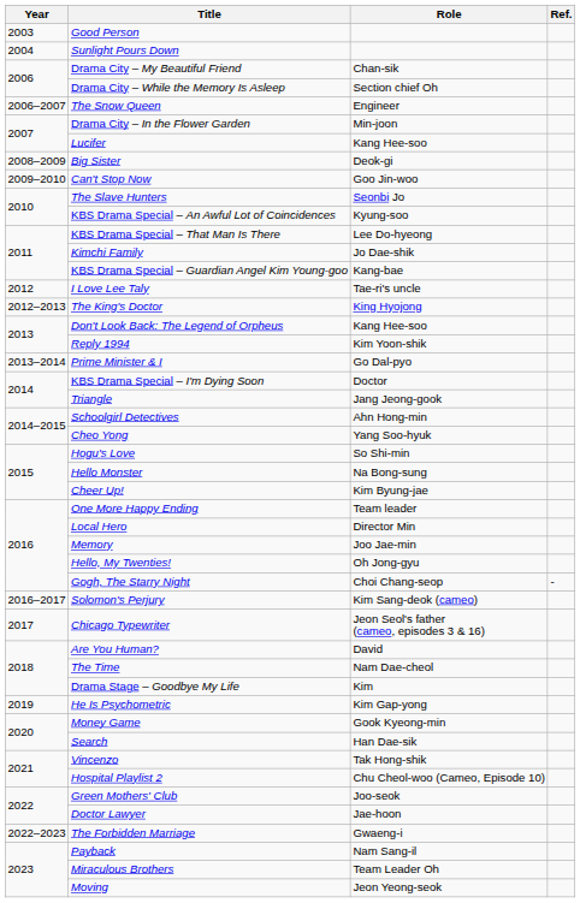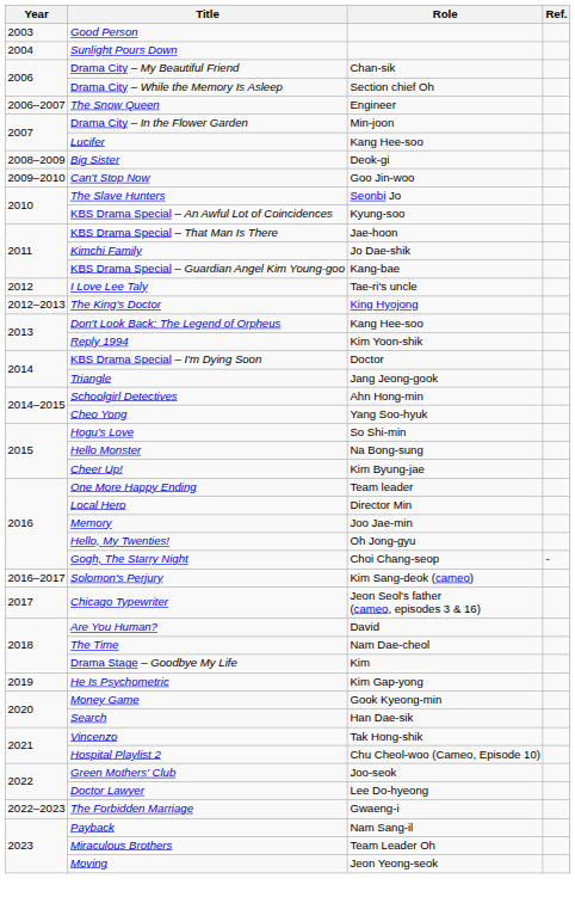 <table class="wikitable sortable">
 <tr>
 <th>Year</th>
 <th>Title</th>
 <th>Role</th>
 <th>Ref.</th>
 </tr>
 <tr>
 <td>2003</td>
 <td><em><a href='#'>Good Person</a></em></td>
 <td></td>
 <td></td>
 </tr>
 <tr>
 <td>2004</td>
 <td><em><a href='#'>Sunlight Pours Down</a></em></td>
 <td></td>
 <td></td>
 </tr>
 <tr>
 <td rowspan=2>2006</td>
 <td><a href='#'>Drama City</a> – <em>My Beautiful Friend</em></td>
 <td>Chan-sik</td>
 <td></td>
 </tr>
 <tr>
 <td><a href='#'>Drama City</a> – <em>While the Memory Is Asleep</em></td>
 <td>Section chief Oh</td>
 <td></td>
 </tr>
 <tr>
 <td>2006–2007</td>
 <td><em><a href='#'>The Snow Queen</a></em></td>
 <td>Engineer</td>
 <td></td>
 </tr>
 <tr>
 <td rowspan=2>2007</td>
 <td><a href='#'>Drama City</a> – <em>In the Flower Garden</em></td>
 <td>Min-joon</td>
 <td></td>
 </tr>
 <tr>
 <td><em><a href='#'>Lucifer</a></em></td>
 <td>Kang Hee-soo</td>
 <td></td>
 </tr>
 <tr>
 <td>2008–2009</td>
 <td><em><a href='#'>Big Sister</a></em></td>
 <td>Deok-gi</td>
 <td></td>
 </tr>
 <tr>
 <td>2009–2010</td>
 <td><em><a href='#'>Can't Stop Now</a></em></td>
 <td>Goo Jin-woo</td>
 <td></td>
 </tr>
 <tr>
 <td rowspan=2>2010</td>
 <td><em><a href='#'>The Slave Hunters</a></em></td>
 <td><a href='#'>Seonbi</a> Jo</td>
 <td></td>
 </tr>
 <tr>
 <td><a href='#'>KBS Drama Special</a> – <em>An Awful Lot of Coincidences</em></td>
 <td>Kyung-soo</td>
 <td></td>
 </tr>
 <tr>
 <td rowspan=3>2011</td>
 <td><a href='#'>KBS Drama Special</a> – <em>That Man Is There</em></td>
-<td>Lee Do-hyeong</td>
+<td>Jae-hoon</td>
 <td></td>
 </tr>
 <tr>
 <td><em><a href='#'>Kimchi Family</a></em></td>
 <td>Jo Dae-shik</td>
 <td></td>
 </tr>
 <tr>
 <td><a href='#'>KBS Drama Special</a> – <em>Guardian Angel Kim Young-goo</em></td>
 <td>Kang-bae</td>
 <td></td>
 </tr>
 <tr>
 <td>2012</td>
 <td><em><a href='#'>I Love Lee Taly</a></em></td>
 <td>Tae-ri's uncle</td>
 <td></td>
 </tr>
 <tr>
 <td>2012–2013</td>
 <td><em><a href='#'>The King's Doctor</a></em></td>
 <td><a href='#'>King Hyojong</a></td>
 <td></td>
 </tr>
 <tr>
 <td rowspan=2>2013</td>
 <td><em><a href='#'>Don't Look Back: The Legend of Orpheus</a></em></td>
 <td>Kang Hee-soo</td>
 <td></td>
 </tr>
 <tr>
 <td><em><a href='#'>Reply 1994</a></em></td>
 <td>Kim Yoon-shik</td>
-<td></td>
-</tr>
-<tr>
-<td>2013–2014</td>
-<td><em><a href='#'>Prime Minister & I</a></em></td>
-<td>Go Dal-pyo</td>
 <td></td>
 </tr>
 <tr>
 <td rowspan=2>2014</td>
 <td><a href='#'>KBS Drama Special</a> – <em>I'm Dying Soon</em></td>
 <td>Doctor</td>
 <td></td>
 </tr>
 <tr>
 <td><em><a href='#'>Triangle</a></em></td>
 <td>Jang Jeong-gook</td>
 <td></td>
 </tr>
 <tr>
 <td rowspan=2>2014–2015</td>
 <td><em><a href='#'>Schoolgirl Detectives</a></em></td>
 <td>Ahn Hong-min</td>
 <td></td>
 </tr>
 <tr>
 <td><em><a href='#'>Cheo Yong</a></em></td>
 <td>Yang Soo-hyuk</td>
 <td></td>
 </tr>
 <tr>
 <td rowspan=3>2015</td>
 <td><em><a href='#'>Hogu's Love</a></em></td>
 <td>So Shi-min</td>
 <td></td>
 </tr>
 <tr>
 <td><em><a href='#'>Hello Monster</a></em></td>
 <td>Na Bong-sung</td>
 <td></td>
 </tr>
 <tr>
 <td><em><a href='#'>Cheer Up!</a></em></td>
 <td>Kim Byung-jae</td>
 <td></td>
 </tr>
 <tr>
 <td rowspan=5>2016</td>
 <td><em><a href='#'>One More Happy Ending</a></em></td>
 <td>Team leader</td>
 <td></td>
 </tr>
 <tr>
 <td><em><a href='#'>Local Hero</a></em></td>
 <td>Director Min</td>
 <td></td>
 </tr>
 <tr>
 <td><em><a href='#'>Memory</a></em></td>
 <td>Joo Jae-min</td>
 <td></td>
 </tr>
 <tr>
 <td><em><a href='#'>Hello, My Twenties!</a></em></td>
 <td>Oh Jong-gyu</td>
 <td></td>
 </tr>
 <tr>
 <td><em><a href='#'>Gogh, The Starry Night</a></em></td>
 <td>Choi Chang-seop</td>
 <td>-</td>
 </tr>
 <tr>
 <td>2016–2017</td>
 <td><em><a href='#'>Solomon's Perjury</a></em></td>
 <td>Kim Sang-deok (<a href='#'>cameo</a>)</td>
 <td></td>
 </tr>
 <tr>
 <td>2017</td>
 <td><em><a href='#'>Chicago Typewriter</a></em></td>
 <td>Jeon Seol's father<br>(<a href='#'>cameo</a>, episodes 3 & 16)</td>
 <td></td>
 </tr>
 <tr>
 <td rowspan=3>2018</td>
 <td><em><a href='#'>Are You Human?</a></em></td>
 <td>David</td>
 <td></td>
 </tr>
 <tr>
 <td><em><a href='#'>The Time</a></em></td>
 <td>Nam Dae-cheol</td>
 <td></td>
 </tr>
 <tr>
 <td><a href='#'>Drama Stage</a> – <em>Goodbye My Life</em></td>
 <td>Kim</td>
 <td></td>
 </tr>
 <tr>
 <td>2019</td>
 <td><em><a href='#'>He Is Psychometric</a></em></td>
 <td>Kim Gap-yong</td>
 <td></td>
 </tr>
 <tr>
 <td rowspan=2>2020</td>
 <td><em><a href='#'>Money Game</a></em></td>
 <td>Gook Kyeong-min</td>
 <td></td>
 </tr>
 <tr>
 <td><em><a href='#'>Search</a></em></td>
 <td>Han Dae-sik</td>
 <td></td>
 </tr>
 <tr>
 <td rowspan=2>2021</td>
 <td><em><a href='#'>Vincenzo</a></em></td>
 <td>Tak Hong-shik</td>
 <td></td>
 </tr>
 <tr>
 <td><em><a href='#'>Hospital Playlist 2</a></em></td>
 <td>Chu Cheol-woo (Cameo, Episode 10)</td>
 <td></td>
 </tr>
 <tr>
 <td rowspan=2>2022</td>
 <td><em><a href='#'>Green Mothers' Club</a></em></td>
 <td>Joo-seok</td>
 <td></td>
 </tr>
 <tr>
 <td><em><a href='#'>Doctor Lawyer</a></em></td>
-<td>Jae-hoon</td>
+<td>Lee Do-hyeong</td>
 <td></td>
 </tr>
 <tr>
 <td>2022–2023</td>
 <td><em><a href='#'>The Forbidden Marriage</a></em></td>
 <td>Gwaeng-i</td>
 <td></td>
 </tr>
 <tr>
 <td rowspan="3">2023</td>
 <td><em><a href='#'>Payback</a></em></td>
 <td>Nam Sang-il</td>
 <td></td>
 </tr>
 <tr>
 <td><em><a href='#'>Miraculous Brothers</a></em></td>
 <td>Team Leader Oh</td>
 <td></td>
 </tr>
 <tr>
 <td><em><a href='#'>Moving</a></em></td>
 <td>Jeon Yeong-seok</td>
 <td></td>
 </tr>
 </table>
